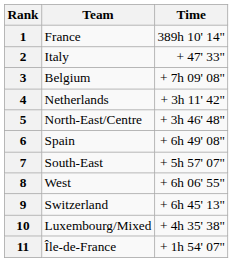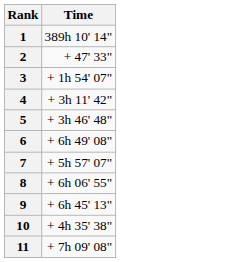 <table class="wikitable">
 <tr>
 <th scope="col">Rank</th>
-<th scope="col">Team</th>
 <th scope="col">Time</th>
 </tr>
 <tr>
 <th scope="row">1</th>
-<td>France</td>
 <td style="text-align:right;">389h 10' 14"</td>
 </tr>
 <tr>
 <th scope="row">2</th>
-<td>Italy</td>
 <td style="text-align:right;">+ 47' 33"</td>
 </tr>
 <tr>
 <th scope="row">3</th>
-<td>Belgium</td>
-<td style="text-align:right;">+ 7h 09' 08"</td>
+<td style="text-align:right;">+ 1h 54' 07"</td>
 </tr>
 <tr>
 <th scope="row">4</th>
-<td>Netherlands</td>
 <td style="text-align:right;">+ 3h 11' 42"</td>
 </tr>
 <tr>
 <th scope="row">5</th>
-<td>North-East/Centre</td>
 <td style="text-align:right;">+ 3h 46' 48"</td>
 </tr>
 <tr>
 <th scope="row">6</th>
-<td>Spain</td>
 <td style="text-align:right;">+ 6h 49' 08"</td>
 </tr>
 <tr>
 <th scope="row">7</th>
-<td>South-East</td>
 <td style="text-align:right;">+ 5h 57' 07"</td>
 </tr>
 <tr>
 <th scope="row">8</th>
-<td>West</td>
 <td style="text-align:right;">+ 6h 06' 55"</td>
 </tr>
 <tr>
 <th scope="row">9</th>
-<td>Switzerland</td>
 <td style="text-align:right;">+ 6h 45' 13"</td>
 </tr>
 <tr>
 <th scope="row">10</th>
-<td>Luxembourg/Mixed</td>
 <td style="text-align:right;">+ 4h 35' 38"</td>
 </tr>
 <tr>
 <th scope="row">11</th>
-<td>Île-de-France</td>
-<td style="text-align:right;">+ 1h 54' 07"</td>
+<td style="text-align:right;">+ 7h 09' 08"</td>
 </tr>
 </table>
